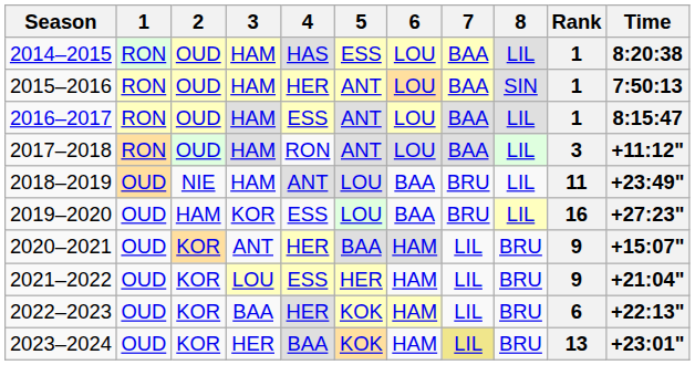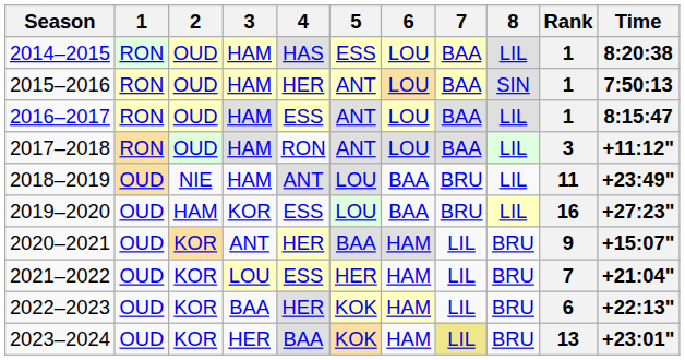 <table class="wikitable" style="text-align:center; font-size:95%">
 <tr>
 <th>Season</th>
 <th>1</th>
 <th>2</th>
 <th>3</th>
 <th>4</th>
 <th>5</th>
 <th>6</th>
 <th>7</th>
 <th>8</th>
 <th>Rank</th>
 <th>Time</th>
 </tr>
 <tr>
 <td><a href='#'>2014–2015</a></td>
 <td bgcolor="#dfffdf"><a href='#'>RON</a><br></td>
 <td bgcolor="#ffffbf"><a href='#'>OUD</a><br></td>
 <td bgcolor="#ffffbf"><a href='#'>HAM</a><br></td>
 <td bgcolor="#dfdfdf"><a href='#'>HAS</a><br></td>
 <td bgcolor="#ffffbf"><a href='#'>ESS</a><br></td>
 <td bgcolor="#ffffbf"><a href='#'>LOU</a><br></td>
 <td bgcolor="#ffffbf"><a href='#'>BAA</a><br></td>
 <td bgcolor="#dfdfdf"><a href='#'>LIL</a><br></td>
 <th>1</th>
 <th>8:20:38</th>
 </tr>
 <tr>
 <td>2015–2016</td>
 <td bgcolor="#ffffbf"><a href='#'>RON</a><br></td>
 <td bgcolor="#ffffbf"><a href='#'>OUD</a><br></td>
 <td bgcolor="#ffffbf"><a href='#'>HAM</a><br></td>
 <td bgcolor="#ffffbf"><a href='#'>HER</a><br></td>
 <td bgcolor="#ffffbf"><a href='#'>ANT</a><br></td>
 <td bgcolor="#ffdf9f"><a href='#'>LOU</a><br></td>
 <td bgcolor="#ffffbf"><a href='#'>BAA</a><br></td>
 <td bgcolor="#dfdfdf"><a href='#'>SIN</a><br></td>
 <th>1</th>
 <th>7:50:13</th>
 </tr>
 <tr>
 <td><a href='#'>2016–2017</a></td>
 <td bgcolor="#ffffbf"><a href='#'>RON</a><br></td>
 <td bgcolor="#ffffbf"><a href='#'>OUD</a><br></td>
 <td bgcolor="#dfdfdf"><a href='#'>HAM</a><br></td>
 <td bgcolor="#ffffbf"><a href='#'>ESS</a><br></td>
 <td bgcolor="#dfdfdf"><a href='#'>ANT</a><br></td>
 <td bgcolor="#ffffbf"><a href='#'>LOU</a><br></td>
 <td bgcolor="#dfdfdf"><a href='#'>BAA</a><br></td>
 <td bgcolor="#dfdfdf"><a href='#'>LIL</a><br></td>
 <th>1</th>
 <th>8:15:47</th>
 </tr>
 <tr>
 <td>2017–2018</td>
 <td bgcolor="#ffdf9f"><a href='#'>RON</a><br></td>
 <td bgcolor="#dfffdf"><a href='#'>OUD</a><br></td>
 <td bgcolor="#dfdfdf"><a href='#'>HAM</a><br></td>
 <td><a href='#'>RON</a><br></td>
 <td bgcolor="#dfdfdf"><a href='#'>ANT</a><br></td>
 <td bgcolor="#dfdfdf"><a href='#'>LOU</a><br></td>
 <td bgcolor="#dfdfdf"><a href='#'>BAA</a><br></td>
 <td bgcolor="#dfffdf"><a href='#'>LIL</a><br></td>
 <th>3</th>
 <th>+11:12"</th>
 </tr>
 <tr>
 <td>2018–2019</td>
 <td bgcolor="#ffdf9f"><a href='#'>OUD</a><br></td>
 <td><a href='#'>NIE</a><br></td>
 <td><a href='#'>HAM</a><br></td>
 <td bgcolor="#dfdfdf"><a href='#'>ANT</a><br></td>
 <td bgcolor="#dfdfdf"><a href='#'>LOU</a><br></td>
 <td><a href='#'>BAA</a><br></td>
 <td><a href='#'>BRU</a><br></td>
 <td><a href='#'>LIL</a><br></td>
 <th>11</th>
 <th>+23:49"</th>
 </tr>
 <tr>
 <td>2019–2020</td>
 <td><a href='#'>OUD</a><br></td>
 <td><a href='#'>HAM</a><br></td>
 <td><a href='#'>KOR</a><br></td>
 <td><a href='#'>ESS</a><br></td>
 <td bgcolor="#dfffdf"><a href='#'>LOU</a><br></td>
 <td><a href='#'>BAA</a><br></td>
 <td><a href='#'>BRU</a><br></td>
 <td bgcolor="#ffffbf"><a href='#'>LIL</a><br></td>
 <th>16</th>
 <th>+27:23"</th>
 </tr>
 <tr>
 <td>2020–2021</td>
 <td><a href='#'>OUD</a><br></td>
 <td bgcolor="#ffdf9f"><a href='#'>KOR</a><br></td>
 <td><a href='#'>ANT</a><br></td>
 <td bgcolor="#ffffbf"><a href='#'>HER</a><br></td>
 <td bgcolor="#dfdfdf"><a href='#'>BAA</a><br></td>
 <td bgcolor="#dfdfdf"><a href='#'>HAM</a><br></td>
 <td><a href='#'>LIL</a><br></td>
 <td><a href='#'>BRU</a><br></td>
 <th>9</th>
 <th>+15:07"</th>
 </tr>
 <tr>
 <td>2021–2022</td>
 <td><a href='#'>OUD</a><br></td>
 <td><a href='#'>KOR</a><br></td>
 <td bgcolor="#ffffbf"><a href='#'>LOU</a><br></td>
 <td bgcolor="#ffffbf"><a href='#'>ESS</a><br></td>
 <td bgcolor="#ffffbf"><a href='#'>HER</a><br></td>
 <td><a href='#'>HAM</a><br></td>
 <td><a href='#'>LIL</a><br></td>
 <td><a href='#'>BRU</a><br></td>
-<th>9</th>
+<th>7</th>
 <th>+21:04"</th>
 </tr>
 <tr>
 <td>2022–2023</td>
 <td><a href='#'>OUD</a><br></td>
 <td><a href='#'>KOR</a><br></td>
 <td><a href='#'>BAA</a><br></td>
 <td bgcolor="#dfdfdf"><a href='#'>HER</a><br></td>
 <td bgcolor="#ffffbf"><a href='#'>KOK</a><br></td>
 <td bgcolor="#ffffbf"><a href='#'>HAM</a><br></td>
 <td><a href='#'>LIL</a><br></td>
 <td><a href='#'>BRU</a><br></td>
 <th>6</th>
 <th>+22:13"</th>
 </tr>
 <tr>
 <td>2023–2024</td>
 <td><a href='#'>OUD</a><br></td>
 <td><a href='#'>KOR</a><br></td>
 <td><a href='#'>HER</a><br></td>
 <td bgcolor="#dfdfdf"><a href='#'>BAA</a><br></td>
 <td bgcolor="#ffdf9f"><a href='#'>KOK</a><br></td>
 <td><a href='#'>HAM</a><br></td>
 <td style="background: khaki;"><a href='#'>LIL</a><br></td>
 <td><a href='#'>BRU</a><br></td>
 <th>13</th>
 <th>+23:01"</th>
 </tr>
 </table>
